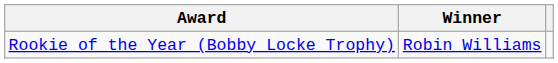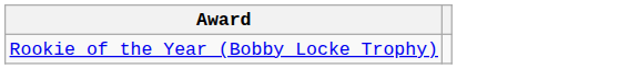 <table class="wikitable">
 <tr>
 <th>Award</th>
-<th>Winner</th>
 <th></th>
 </tr>
 <tr>
 <td><a href='#'>Rookie of the Year (Bobby Locke Trophy)</a></td>
-<td> <a href='#'>Robin Williams</a></td>
 <td></td>
 </tr>
 </table>
